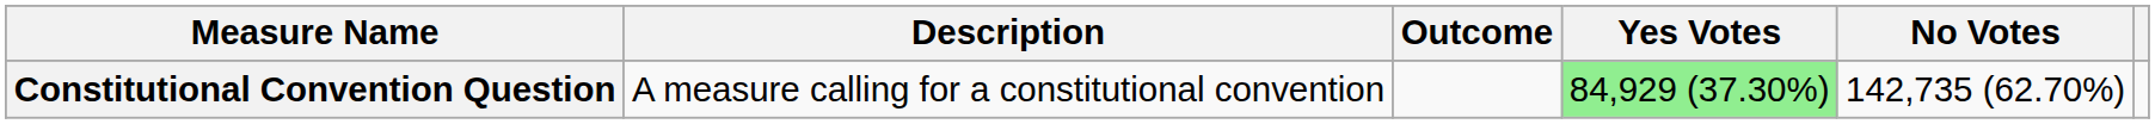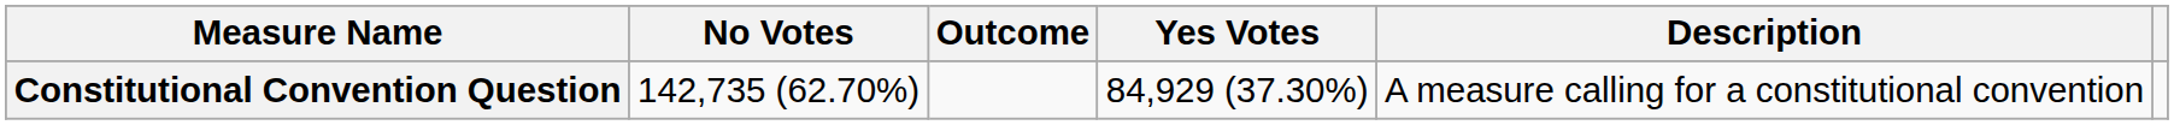 <table class="wikitable sortable plainrowheaders">
 <tr>
 <th scope=col>Measure Name</th>
-<th scope=col>Description</th>
+<th scope=col>No Votes</th>
 <th scope=col>Outcome</th>
 <th scope=col>Yes Votes</th>
-<th scope=col>No Votes</th>
+<th scope=col>Description</th>
 <th scope=col class=unsortable></th>
 </tr>
 <tr>
 <th scope=row>Constitutional Convention Question</th>
+<td>142,735 (62.70%)</td>
+<td></td>
+<td>84,929 (37.30%)</td>
 <td>A measure calling for a constitutional convention</td>
-<td></td>
-<td style="background: lightgreen;">84,929 (37.30%)</td>
-<td>142,735 (62.70%)</td>
 <td></td>
 </tr>
 </table>
